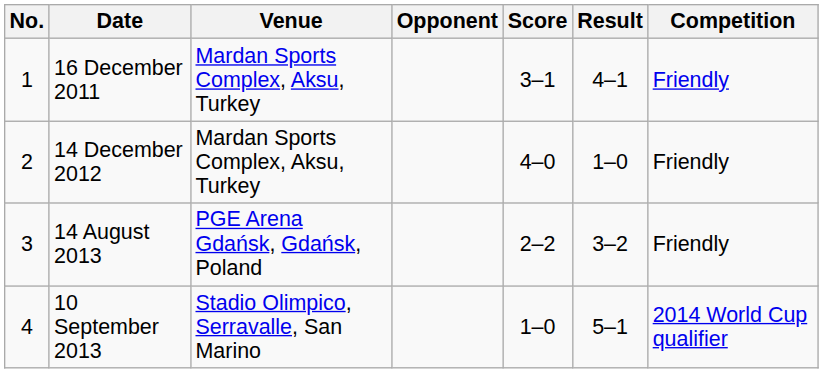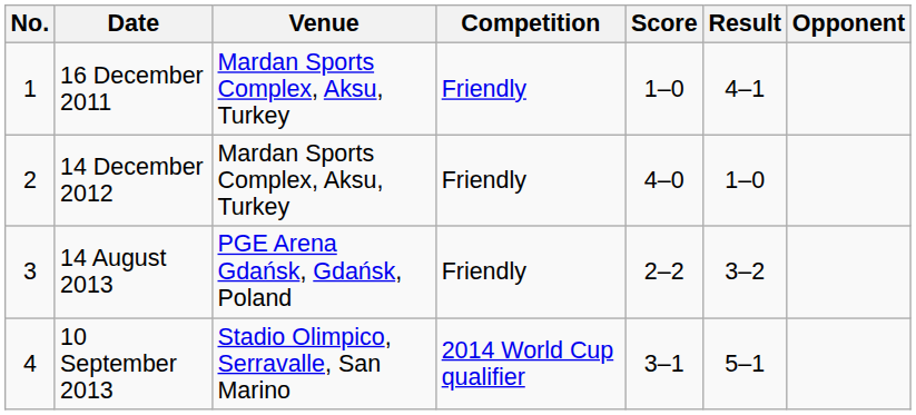 <table class="wikitable sortable">
 <tr>
 <th scope="col">No.</th>
 <th scope="col">Date</th>
 <th scope="col">Venue</th>
-<th scope="col">Opponent</th>
+<th scope="col">Competition</th>
 <th scope="col">Score</th>
 <th scope="col">Result</th>
-<th scope="col">Competition</th>
+<th scope="col">Opponent</th>
 </tr>
 <tr>
 <td align="center">1</td>
 <td>16 December 2011</td>
 <td><a href='#'>Mardan Sports Complex</a>, <a href='#'>Aksu</a>, Turkey</td>
+<td><a href='#'>Friendly</a></td>
+<td align="center">1–0</td>
+<td align="center">4–1</td>
 <td></td>
-<td align="center">3–1</td>
-<td align="center">4–1</td>
-<td><a href='#'>Friendly</a></td>
 </tr>
 <tr>
 <td align="center">2</td>
 <td>14 December 2012</td>
 <td>Mardan Sports Complex, Aksu, Turkey</td>
-<td></td>
+<td>Friendly</td>
 <td align="center">4–0</td>
 <td align="center">1–0</td>
-<td>Friendly</td>
+<td></td>
 </tr>
 <tr>
 <td align="center">3</td>
 <td>14 August 2013</td>
 <td><a href='#'>PGE Arena Gdańsk</a>, <a href='#'>Gdańsk</a>, Poland</td>
-<td></td>
+<td>Friendly</td>
 <td align="center">2–2</td>
 <td align="center">3–2</td>
-<td>Friendly</td>
+<td></td>
 </tr>
 <tr>
 <td align="center">4</td>
 <td>10 September 2013</td>
 <td><a href='#'>Stadio Olimpico</a>, <a href='#'>Serravalle</a>, San Marino</td>
+<td><a href='#'>2014 World Cup qualifier</a></td>
+<td align="center">3–1</td>
+<td align="center">5–1</td>
 <td></td>
-<td align="center">1–0</td>
-<td align="center">5–1</td>
-<td><a href='#'>2014 World Cup qualifier</a></td>
 </tr>
 </table>
